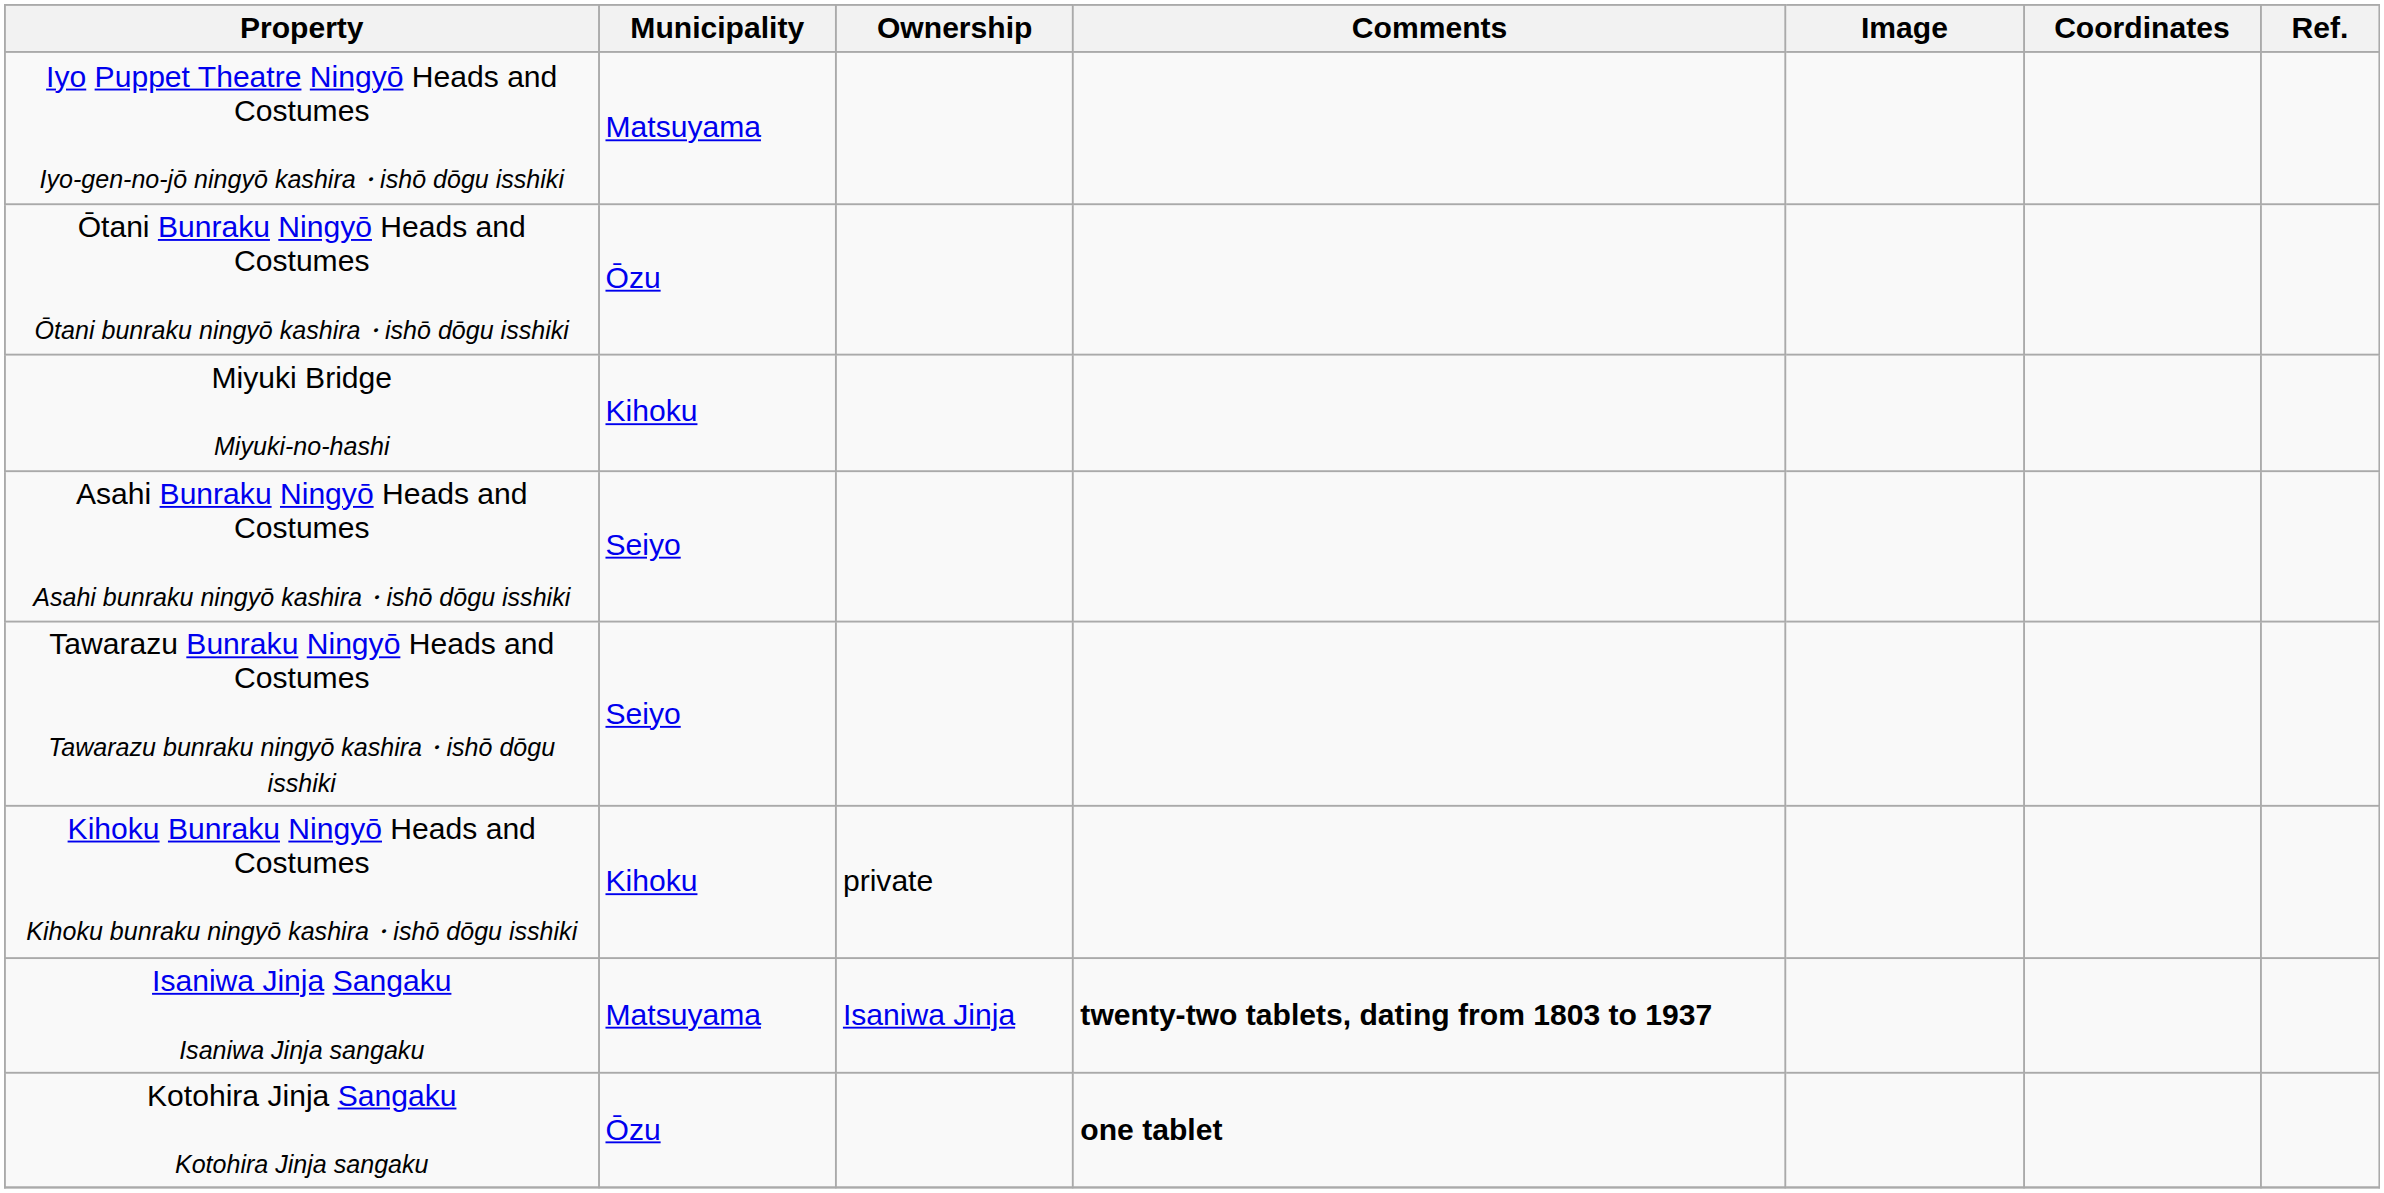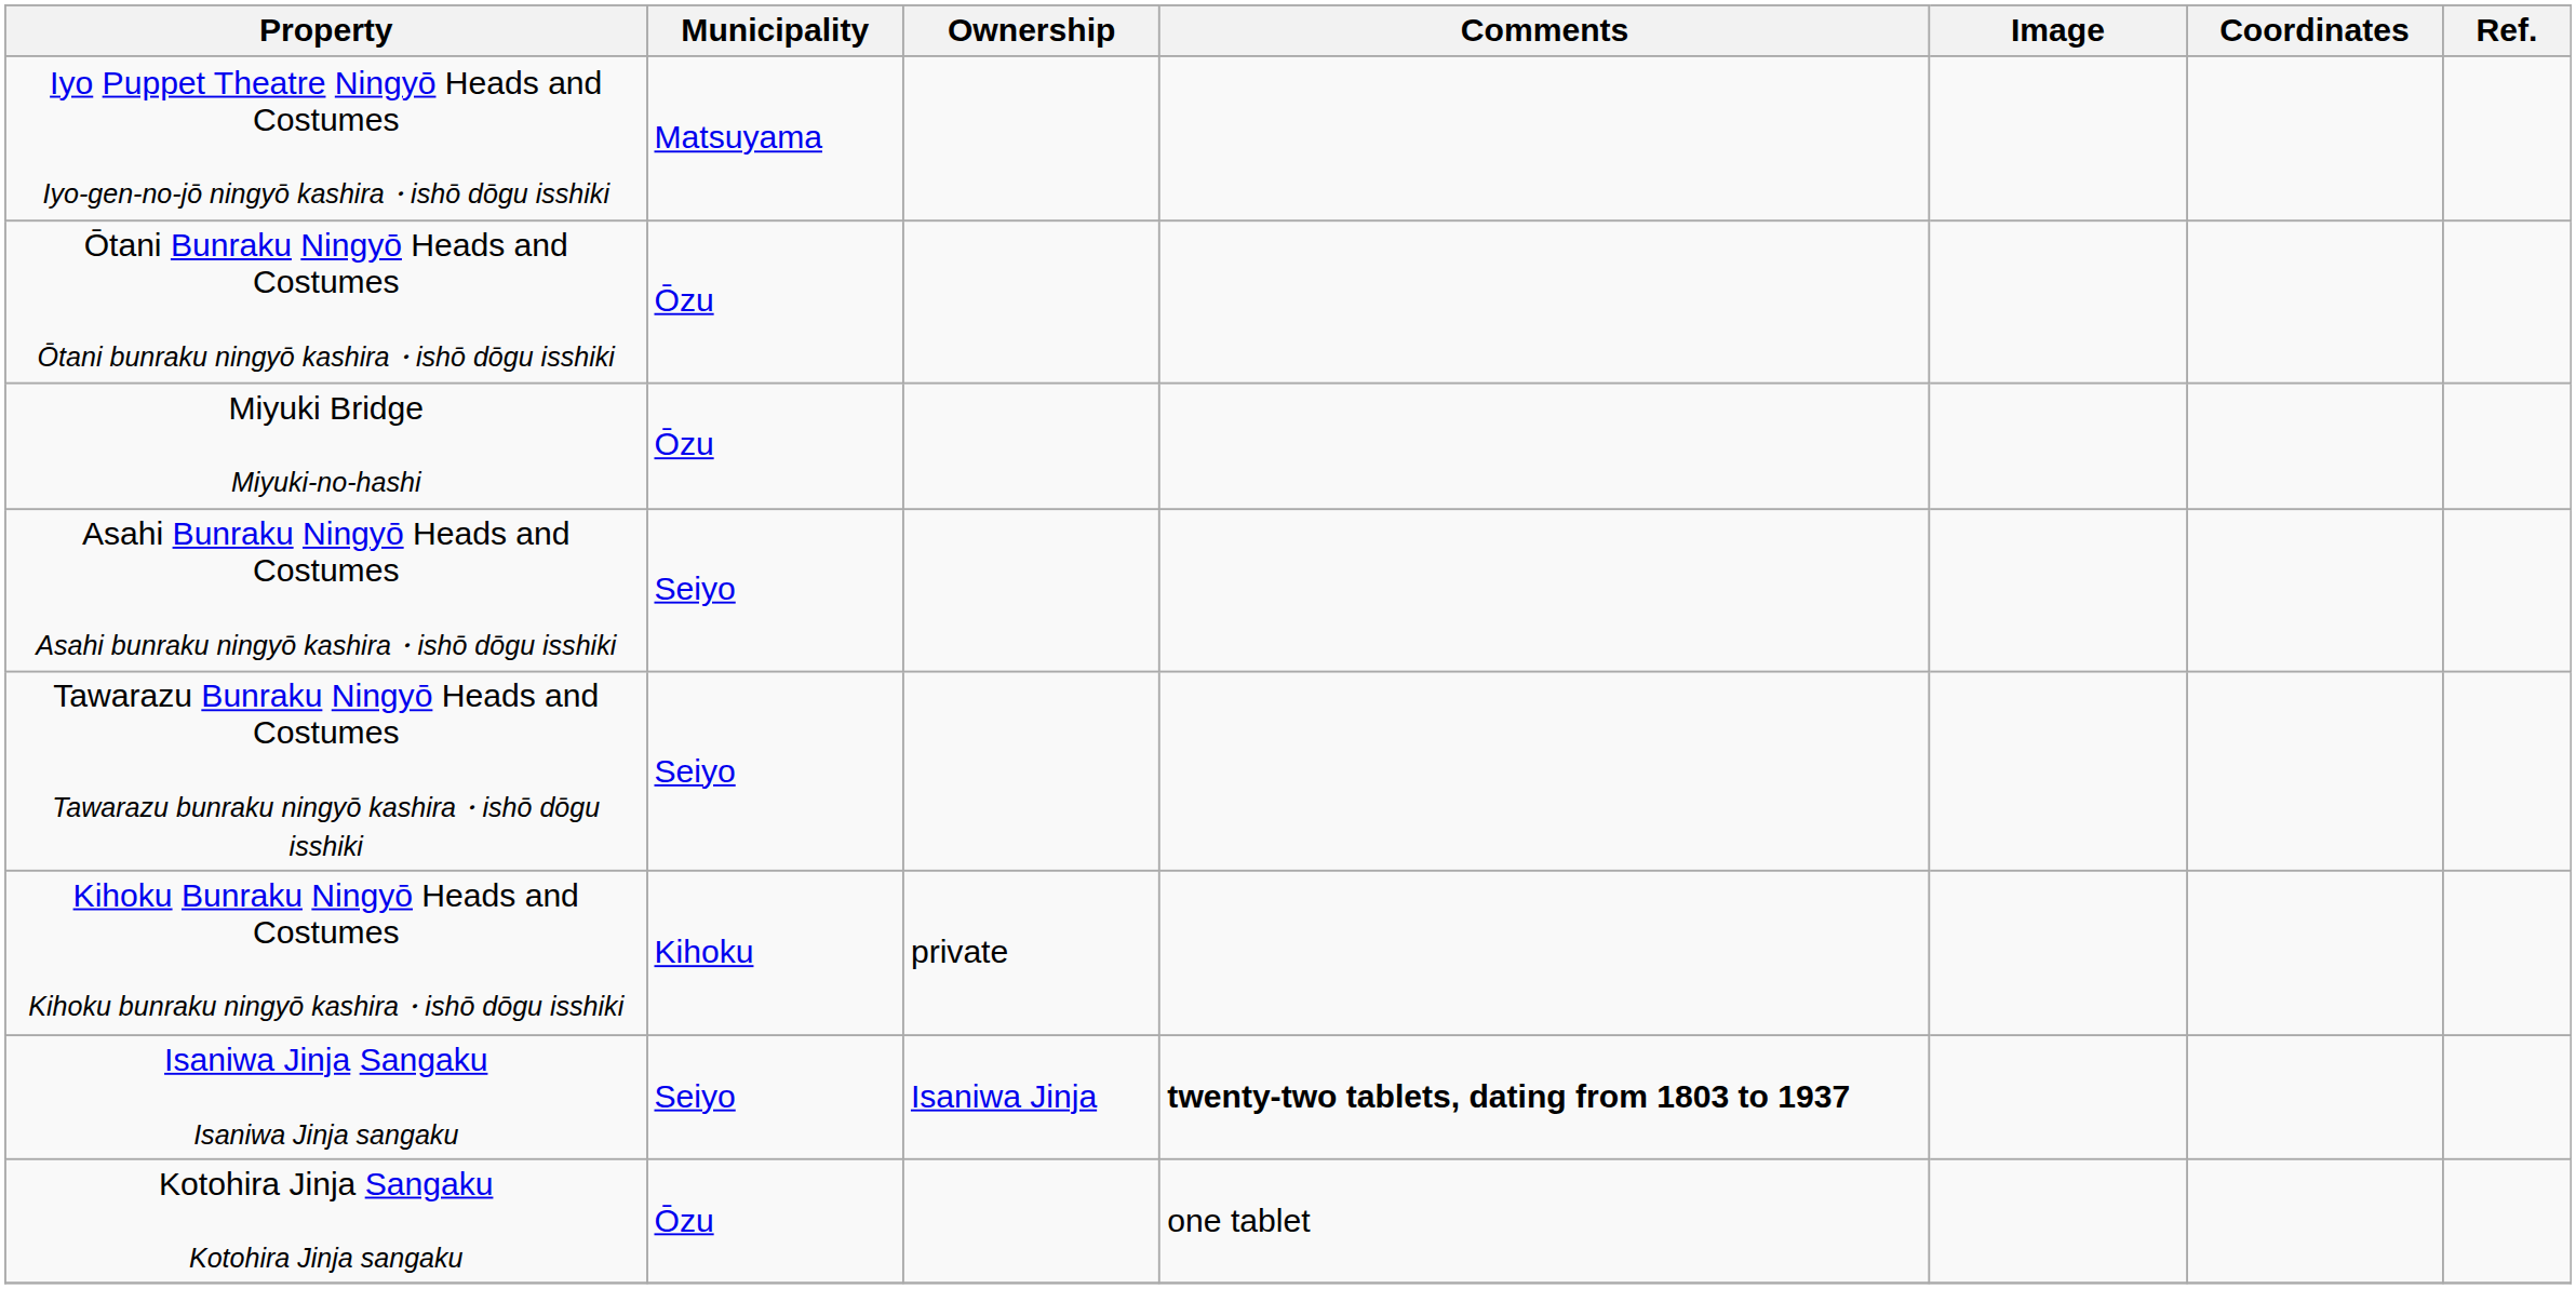 <table class="wikitable sortable"  style="width:100%;">
 <tr>
 <th width="25%" align="left">Property</th>
 <th width="10%" align="left">Municipality</th>
 <th width="10%" align="left">Ownership</th>
 <th width="30%" align="left" class="unsortable">Comments</th>
 <th width="10%" align="left"  class="unsortable">Image</th>
 <th width="10%" align="left" class="unsortable">Coordinates</th>
 <th width="5%" align="left"  class="unsortable">Ref.</th>
 </tr>
 <tr>
 <td align="center"><a href='#'>Iyo</a> <a href='#'>Puppet Theatre</a> <a href='#'>Ningyō</a> Heads and Costumes<br><br><small><em>Iyo-gen-no-jō ningyō kashira・ishō dōgu isshiki</em></small></td>
 <td><a href='#'>Matsuyama</a></td>
 <td></td>
 <td></td>
 <td></td>
 <td></td>
 <td></td>
 </tr>
 <tr>
 <td align="center">Ōtani <a href='#'>Bunraku</a> <a href='#'>Ningyō</a> Heads and Costumes<br><br><small><em>Ōtani bunraku ningyō kashira・ishō dōgu isshiki</em></small></td>
 <td><a href='#'>Ōzu</a></td>
 <td></td>
 <td></td>
 <td></td>
 <td></td>
 <td></td>
 </tr>
 <tr>
 <td align="center">Miyuki Bridge<br><br><small><em>Miyuki-no-hashi</em></small></td>
-<td><a href='#'>Kihoku</a></td>
+<td><a href='#'>Ōzu</a></td>
 <td></td>
 <td></td>
 <td></td>
 <td></td>
 <td></td>
 </tr>
 <tr>
 <td align="center">Asahi <a href='#'>Bunraku</a> <a href='#'>Ningyō</a> Heads and Costumes<br><br><small><em>Asahi bunraku ningyō kashira・ishō dōgu isshiki</em></small></td>
 <td><a href='#'>Seiyo</a></td>
 <td></td>
 <td></td>
 <td></td>
 <td></td>
 <td></td>
 </tr>
 <tr>
 <td align="center">Tawarazu <a href='#'>Bunraku</a> <a href='#'>Ningyō</a> Heads and Costumes<br><br><small><em>Tawarazu bunraku ningyō kashira・ishō dōgu isshiki</em></small></td>
 <td><a href='#'>Seiyo</a></td>
 <td></td>
 <td></td>
 <td></td>
 <td></td>
 <td></td>
 </tr>
 <tr>
 <td align="center"><a href='#'>Kihoku</a> <a href='#'>Bunraku</a> <a href='#'>Ningyō</a> Heads and Costumes<br><br><small><em>Kihoku bunraku ningyō kashira・ishō dōgu isshiki</em></small></td>
 <td><a href='#'>Kihoku</a></td>
 <td>private</td>
 <td></td>
 <td></td>
 <td></td>
 <td></td>
 </tr>
 <tr>
 <td align="center"><a href='#'>Isaniwa Jinja</a> <a href='#'>Sangaku</a><br><br><small><em>Isaniwa Jinja sangaku</em></small></td>
-<td><a href='#'>Matsuyama</a></td>
+<td><a href='#'>Seiyo</a></td>
 <td><a href='#'>Isaniwa Jinja</a></td>
 <td><strong>twenty-two tablets, dating from 1803 to 1937</strong></td>
 <td></td>
 <td></td>
 <td></td>
 </tr>
 <tr>
 <td align="center">Kotohira Jinja <a href='#'>Sangaku</a><br><br><small><em>Kotohira Jinja sangaku</em></small></td>
 <td><a href='#'>Ōzu</a></td>
 <td></td>
-<td><strong>one tablet</strong></td>
+<td>one tablet</td>
 <td></td>
 <td></td>
 <td></td>
 </tr>
 <tr>
 </tr>
 </table>
